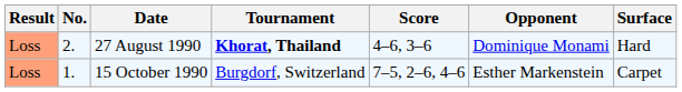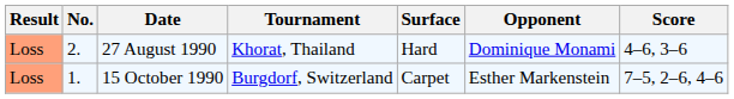 <table class="sortable wikitable" style=font-size:97%>
 <tr>
 <th>Result</th>
 <th>No.</th>
 <th>Date</th>
 <th>Tournament</th>
+<th>Surface</th>
+<th>Opponent</th>
 <th>Score</th>
-<th>Opponent</th>
-<th>Surface</th>
 </tr>
 <tr style="background:#f0f8ff;">
 <td style="background:#ffa07a;">Loss</td>
 <td>2.</td>
 <td>27 August 1990</td>
-<td><strong><a href='#'>Khorat</a>, Thailand</strong></td>
+<td><a href='#'>Khorat</a>, Thailand</td>
+<td>Hard</td>
+<td> <a href='#'>Dominique Monami</a></td>
 <td>4–6, 3–6</td>
-<td> <a href='#'>Dominique Monami</a></td>
-<td>Hard</td>
 </tr>
 <tr style="background:#f0f8ff;">
 <td style="background:#ffa07a;">Loss</td>
 <td>1.</td>
 <td>15 October 1990</td>
 <td><a href='#'>Burgdorf</a>, Switzerland</td>
+<td>Carpet</td>
+<td> Esther Markenstein</td>
 <td>7–5, 2–6, 4–6</td>
-<td> Esther Markenstein</td>
-<td>Carpet</td>
 </tr>
 </table>
